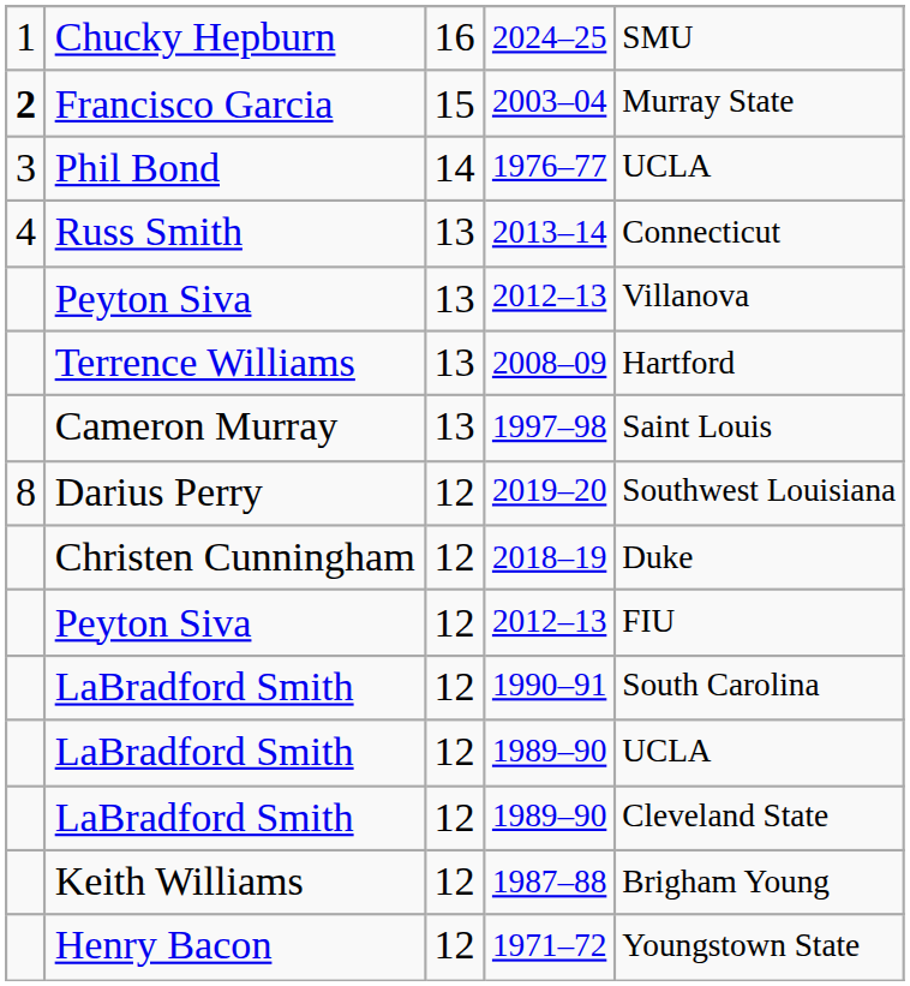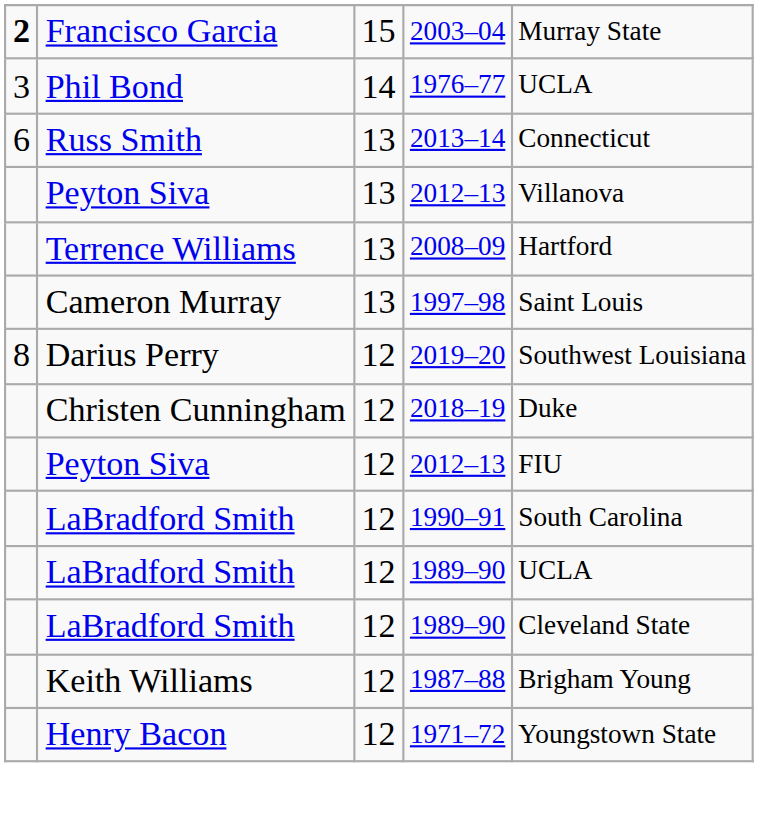 <table class="wikitable">
 <tr>
-</tr>
-<tr>
-<td>1</td>
-<td><a href='#'>Chucky Hepburn</a></td>
-<td>16</td>
-<td style="font-size:80%;"><a href='#'>2024–25</a></td>
-<td style="font-size:80%;">SMU</td>
 </tr>
 <tr>
 <td><strong>2</strong></td>
 <td><a href='#'>Francisco Garcia</a></td>
 <td>15</td>
 <td style="font-size:80%;"><a href='#'>2003–04</a></td>
 <td style="font-size:80%;">Murray State</td>
 </tr>
 <tr>
 <td>3</td>
 <td><a href='#'>Phil Bond</a></td>
 <td>14</td>
 <td style="font-size:80%;"><a href='#'>1976–77</a></td>
 <td style="font-size:80%;">UCLA</td>
 </tr>
 <tr>
-<td>4</td>
+<td>6</td>
 <td><a href='#'>Russ Smith</a></td>
 <td>13</td>
 <td style="font-size:80%;"><a href='#'>2013–14</a></td>
 <td style="font-size:80%;">Connecticut</td>
 </tr>
 <tr>
 <td></td>
 <td><a href='#'>Peyton Siva</a></td>
 <td>13</td>
 <td style="font-size:80%;"><a href='#'>2012–13</a></td>
 <td style="font-size:80%;">Villanova</td>
 </tr>
 <tr>
 <td></td>
 <td><a href='#'>Terrence Williams</a></td>
 <td>13</td>
 <td style="font-size:80%;"><a href='#'>2008–09</a></td>
 <td style="font-size:80%;">Hartford</td>
 </tr>
 <tr>
 <td></td>
 <td>Cameron Murray</td>
 <td>13</td>
 <td style="font-size:80%;"><a href='#'>1997–98</a></td>
 <td style="font-size:80%;">Saint Louis</td>
 </tr>
 <tr>
 <td>8</td>
 <td>Darius Perry</td>
 <td>12</td>
 <td style="font-size:80%;"><a href='#'>2019–20</a></td>
 <td style="font-size:80%;">Southwest Louisiana</td>
 </tr>
 <tr>
 <td></td>
 <td>Christen Cunningham</td>
 <td>12</td>
 <td style="font-size:80%;"><a href='#'>2018–19</a></td>
 <td style="font-size:80%;">Duke</td>
 </tr>
 <tr>
 <td></td>
 <td><a href='#'>Peyton Siva</a></td>
 <td>12</td>
 <td style="font-size:80%;"><a href='#'>2012–13</a></td>
 <td style="font-size:80%;">FIU</td>
 </tr>
 <tr>
 <td></td>
 <td><a href='#'>LaBradford Smith</a></td>
 <td>12</td>
 <td style="font-size:80%;"><a href='#'>1990–91</a></td>
 <td style="font-size:80%;">South Carolina</td>
 </tr>
 <tr>
 <td></td>
 <td><a href='#'>LaBradford Smith</a></td>
 <td>12</td>
 <td style="font-size:80%;"><a href='#'>1989–90</a></td>
 <td style="font-size:80%;">UCLA</td>
 </tr>
 <tr>
 <td></td>
 <td><a href='#'>LaBradford Smith</a></td>
 <td>12</td>
 <td style="font-size:80%;"><a href='#'>1989–90</a></td>
 <td style="font-size:80%;">Cleveland State</td>
 </tr>
 <tr>
 <td></td>
 <td>Keith Williams</td>
 <td>12</td>
 <td style="font-size:80%;"><a href='#'>1987–88</a></td>
 <td style="font-size:80%;">Brigham Young</td>
 </tr>
 <tr>
 <td></td>
 <td><a href='#'>Henry Bacon</a></td>
 <td>12</td>
 <td style="font-size:80%;"><a href='#'>1971–72</a></td>
 <td style="font-size:80%;">Youngstown State</td>
 </tr>
 </table>
